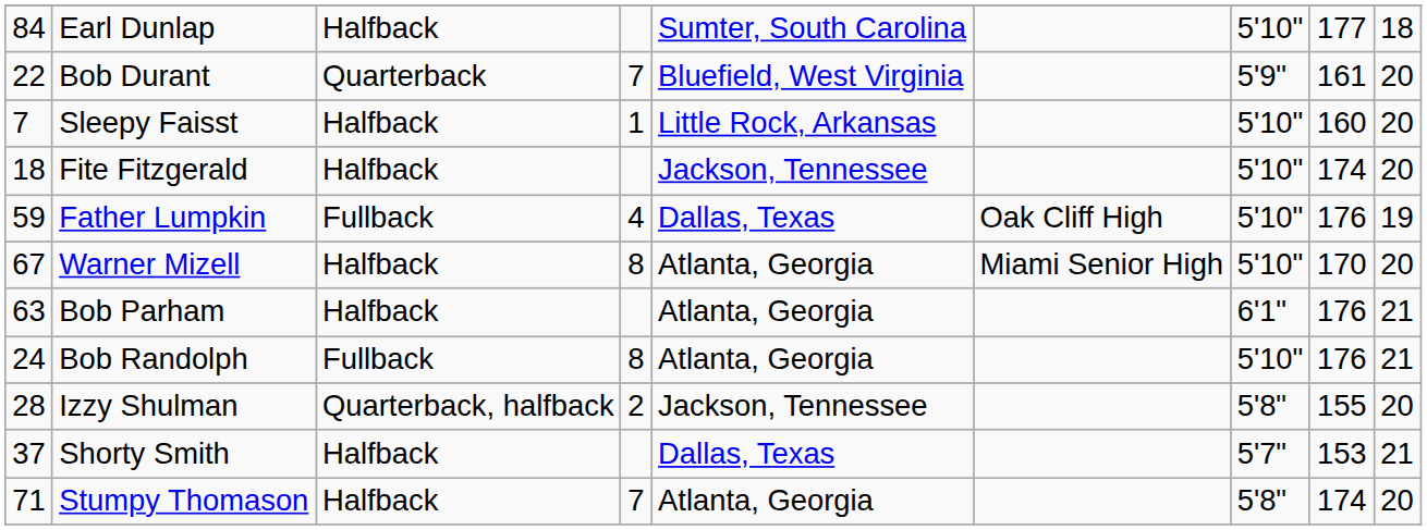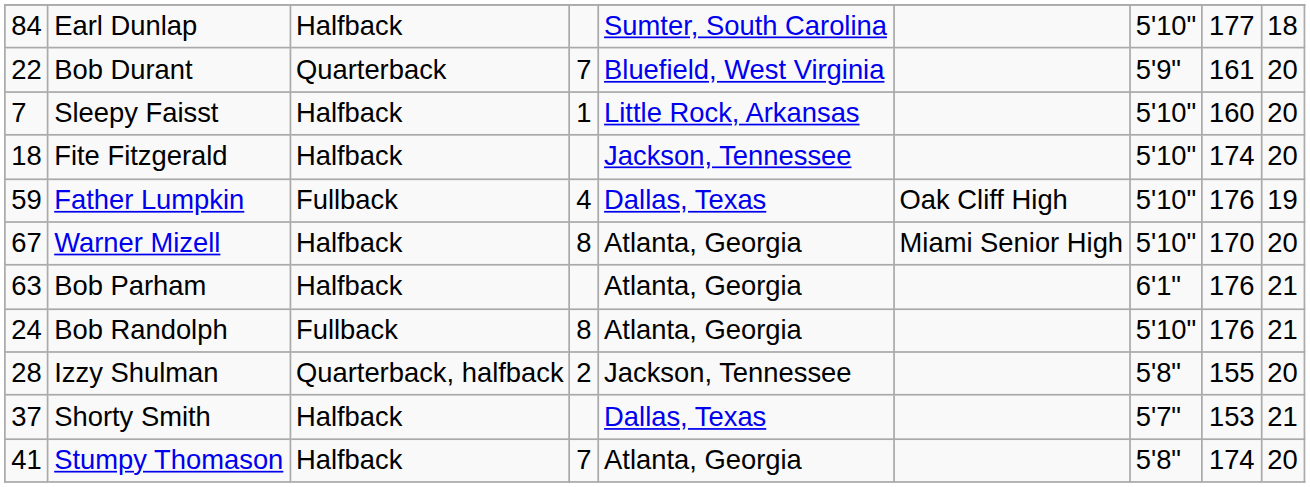 <table class="wikitable">
 <tr>
 </tr>
 <tr>
 <td>84</td>
 <td>Earl Dunlap</td>
 <td>Halfback</td>
 <td></td>
 <td><a href='#'>Sumter, South Carolina</a></td>
 <td></td>
 <td>5'10"</td>
 <td>177</td>
 <td>18</td>
 </tr>
 <tr>
 <td>22</td>
 <td>Bob Durant</td>
 <td>Quarterback</td>
 <td>7</td>
 <td><a href='#'>Bluefield, West Virginia</a></td>
 <td></td>
 <td>5'9"</td>
 <td>161</td>
 <td>20</td>
 </tr>
 <tr>
 <td>7</td>
 <td>Sleepy Faisst</td>
 <td>Halfback</td>
 <td>1</td>
 <td><a href='#'>Little Rock, Arkansas</a></td>
 <td></td>
 <td>5'10"</td>
 <td>160</td>
 <td>20</td>
 </tr>
 <tr>
 <td>18</td>
 <td>Fite Fitzgerald</td>
 <td>Halfback</td>
 <td></td>
 <td><a href='#'>Jackson, Tennessee</a></td>
 <td></td>
 <td>5'10"</td>
 <td>174</td>
 <td>20</td>
 </tr>
 <tr>
 <td>59</td>
 <td><a href='#'>Father Lumpkin</a></td>
 <td>Fullback</td>
 <td>4</td>
 <td><a href='#'>Dallas, Texas</a></td>
 <td>Oak Cliff High</td>
 <td>5'10"</td>
 <td>176</td>
 <td>19</td>
 </tr>
 <tr>
 <td>67</td>
 <td><a href='#'>Warner Mizell</a></td>
 <td>Halfback</td>
 <td>8</td>
 <td>Atlanta, Georgia</td>
 <td>Miami Senior High</td>
 <td>5'10"</td>
 <td>170</td>
 <td>20</td>
 </tr>
 <tr>
 <td>63</td>
 <td>Bob Parham</td>
 <td>Halfback</td>
 <td></td>
 <td>Atlanta, Georgia</td>
 <td></td>
 <td>6'1"</td>
 <td>176</td>
 <td>21</td>
 </tr>
 <tr>
 <td>24</td>
 <td>Bob Randolph</td>
 <td>Fullback</td>
 <td>8</td>
 <td>Atlanta, Georgia</td>
 <td></td>
 <td>5'10"</td>
 <td>176</td>
 <td>21</td>
 </tr>
 <tr>
 <td>28</td>
 <td>Izzy Shulman</td>
 <td>Quarterback, halfback</td>
 <td>2</td>
 <td>Jackson, Tennessee</td>
 <td></td>
 <td>5'8"</td>
 <td>155</td>
 <td>20</td>
 </tr>
 <tr>
 <td>37</td>
 <td>Shorty Smith</td>
 <td>Halfback</td>
 <td></td>
 <td><a href='#'>Dallas, Texas</a></td>
 <td></td>
 <td>5'7"</td>
 <td>153</td>
 <td>21</td>
 </tr>
 <tr>
-<td>71</td>
+<td>41</td>
 <td><a href='#'>Stumpy Thomason</a></td>
 <td>Halfback</td>
 <td>7</td>
 <td>Atlanta, Georgia</td>
 <td></td>
 <td>5'8"</td>
 <td>174</td>
 <td>20</td>
 </tr>
 </table>
